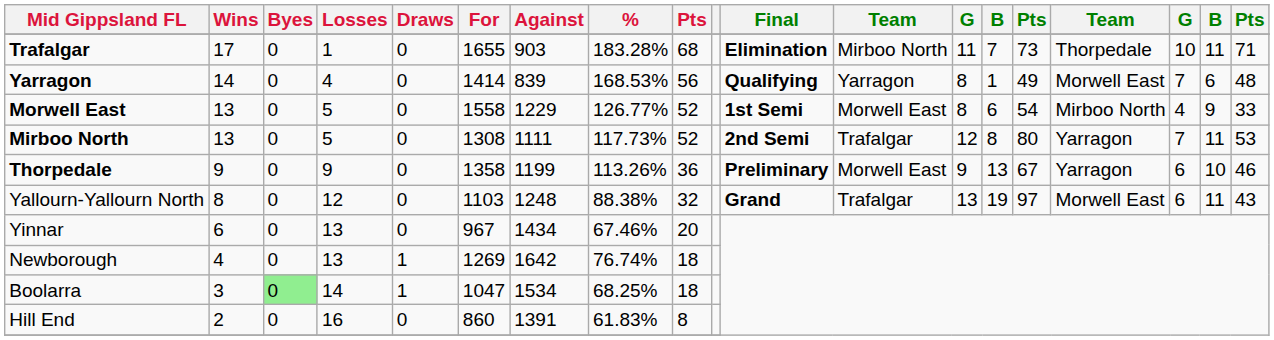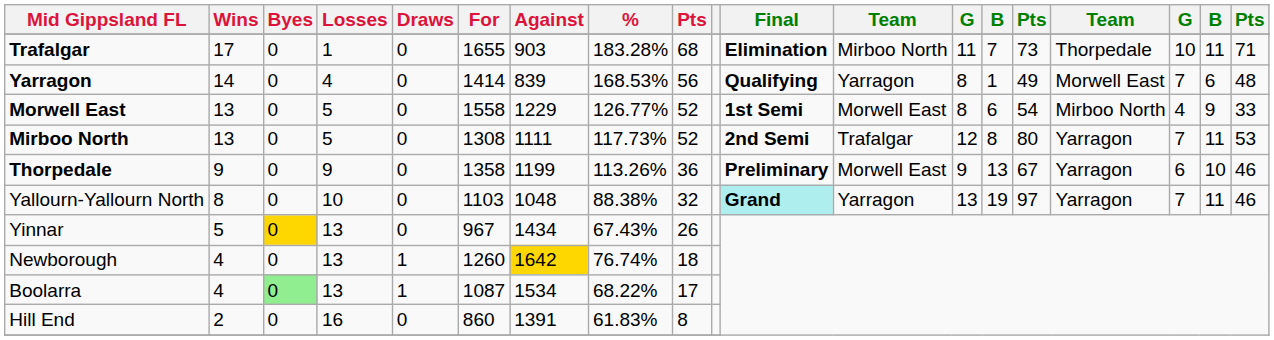 <table style="font-size: 85%; text-align: left;" class="wikitable">
 <tr>
 <th style="color:crimson">Mid Gippsland FL</th>
 <th style="color:crimson">Wins</th>
 <th style="color:crimson">Byes</th>
 <th style="color:crimson">Losses</th>
 <th style="color:crimson">Draws</th>
 <th style="color:crimson">For</th>
 <th style="color:crimson">Against</th>
 <th style="color:crimson">%</th>
 <th style="color:crimson">Pts</th>
 <th></th>
 <th style="color:green">Final</th>
 <th style="color:green">Team</th>
 <th style="color:green">G</th>
 <th style="color:green">B</th>
 <th style="color:green">Pts</th>
 <th style="color:green">Team</th>
 <th style="color:green">G</th>
 <th style="color:green">B</th>
 <th style="color:green">Pts</th>
 </tr>
 <tr>
 </tr>
 <tr>
 </tr>
 <tr>
 <td><strong>	Trafalgar	</strong></td>
 <td>17</td>
 <td>0</td>
 <td>1</td>
 <td>0</td>
 <td>1655</td>
 <td>903</td>
 <td>183.28%</td>
 <td>68</td>
 <td></td>
 <td><strong>Elimination</strong></td>
 <td>Mirboo North</td>
 <td>11</td>
 <td>7</td>
 <td>73</td>
 <td>Thorpedale</td>
 <td>10</td>
 <td>11</td>
 <td>71</td>
 </tr>
 <tr>
 <td><strong>	Yarragon	</strong></td>
 <td>14</td>
 <td>0</td>
 <td>4</td>
 <td>0</td>
 <td>1414</td>
 <td>839</td>
 <td>168.53%</td>
 <td>56</td>
 <td></td>
 <td><strong>Qualifying</strong></td>
 <td>Yarragon</td>
 <td>8</td>
 <td>1</td>
 <td>49</td>
 <td>Morwell East</td>
 <td>7</td>
 <td>6</td>
 <td>48</td>
 </tr>
 <tr>
 <td><strong>	Morwell East	</strong></td>
 <td>13</td>
 <td>0</td>
 <td>5</td>
 <td>0</td>
 <td>1558</td>
 <td>1229</td>
 <td>126.77%</td>
 <td>52</td>
 <td></td>
 <td><strong>1st Semi</strong></td>
 <td>Morwell East</td>
 <td>8</td>
 <td>6</td>
 <td>54</td>
 <td>Mirboo North</td>
 <td>4</td>
 <td>9</td>
 <td>33</td>
 </tr>
 <tr>
 <td><strong>	Mirboo North	</strong></td>
 <td>13</td>
 <td>0</td>
 <td>5</td>
 <td>0</td>
 <td>1308</td>
 <td>1111</td>
 <td>117.73%</td>
 <td>52</td>
 <td></td>
 <td><strong>2nd Semi</strong></td>
 <td>Trafalgar</td>
 <td>12</td>
 <td>8</td>
 <td>80</td>
 <td>Yarragon</td>
 <td>7</td>
 <td>11</td>
 <td>53</td>
 </tr>
 <tr>
 <td><strong>	Thorpedale	</strong></td>
 <td>9</td>
 <td>0</td>
 <td>9</td>
 <td>0</td>
 <td>1358</td>
 <td>1199</td>
 <td>113.26%</td>
 <td>36</td>
 <td></td>
 <td><strong>Preliminary</strong></td>
 <td>Morwell East</td>
 <td>9</td>
 <td>13</td>
 <td>67</td>
 <td>Yarragon</td>
 <td>6</td>
 <td>10</td>
 <td>46</td>
 </tr>
 <tr>
 <td>Yallourn-Yallourn North</td>
 <td>8</td>
 <td>0</td>
-<td>12</td>
+<td>10</td>
 <td>0</td>
 <td>1103</td>
-<td>1248</td>
+<td>1048</td>
 <td>88.38%</td>
 <td>32</td>
 <td></td>
-<td><strong>Grand</strong></td>
-<td>Trafalgar</td>
+<td style="background: paleturquoise;"><strong>Grand</strong></td>
+<td>Yarragon</td>
 <td>13</td>
 <td>19</td>
 <td>97</td>
-<td>Morwell East</td>
-<td>6</td>
+<td>Yarragon</td>
+<td>7</td>
 <td>11</td>
-<td>43</td>
+<td>46</td>
 </tr>
 <tr>
 <td>Yinnar</td>
-<td>6</td>
-<td>0</td>
+<td>5</td>
+<td style="background: gold;">0</td>
 <td>13</td>
 <td>0</td>
 <td>967</td>
 <td>1434</td>
-<td>67.46%</td>
-<td>20</td>
+<td>67.43%</td>
+<td>26</td>
 <td></td>
 </tr>
 <tr>
 <td>Newborough</td>
 <td>4</td>
 <td>0</td>
 <td>13</td>
 <td>1</td>
-<td>1269</td>
-<td>1642</td>
+<td>1260</td>
+<td style="background: gold;">1642</td>
 <td>76.74%</td>
 <td>18</td>
 <td></td>
 </tr>
 <tr>
 <td>Boolarra</td>
-<td>3</td>
+<td>4</td>
 <td style="background: lightgreen;">0</td>
-<td>14</td>
+<td>13</td>
 <td>1</td>
-<td>1047</td>
+<td>1087</td>
 <td>1534</td>
-<td>68.25%</td>
-<td>18</td>
+<td>68.22%</td>
+<td>17</td>
 <td></td>
 </tr>
 <tr>
 <td>Hill End</td>
 <td>2</td>
 <td>0</td>
 <td>16</td>
 <td>0</td>
 <td>860</td>
 <td>1391</td>
 <td>61.83%</td>
 <td>8</td>
 <td></td>
 </tr>
 <tr>
 </tr>
 </table>
